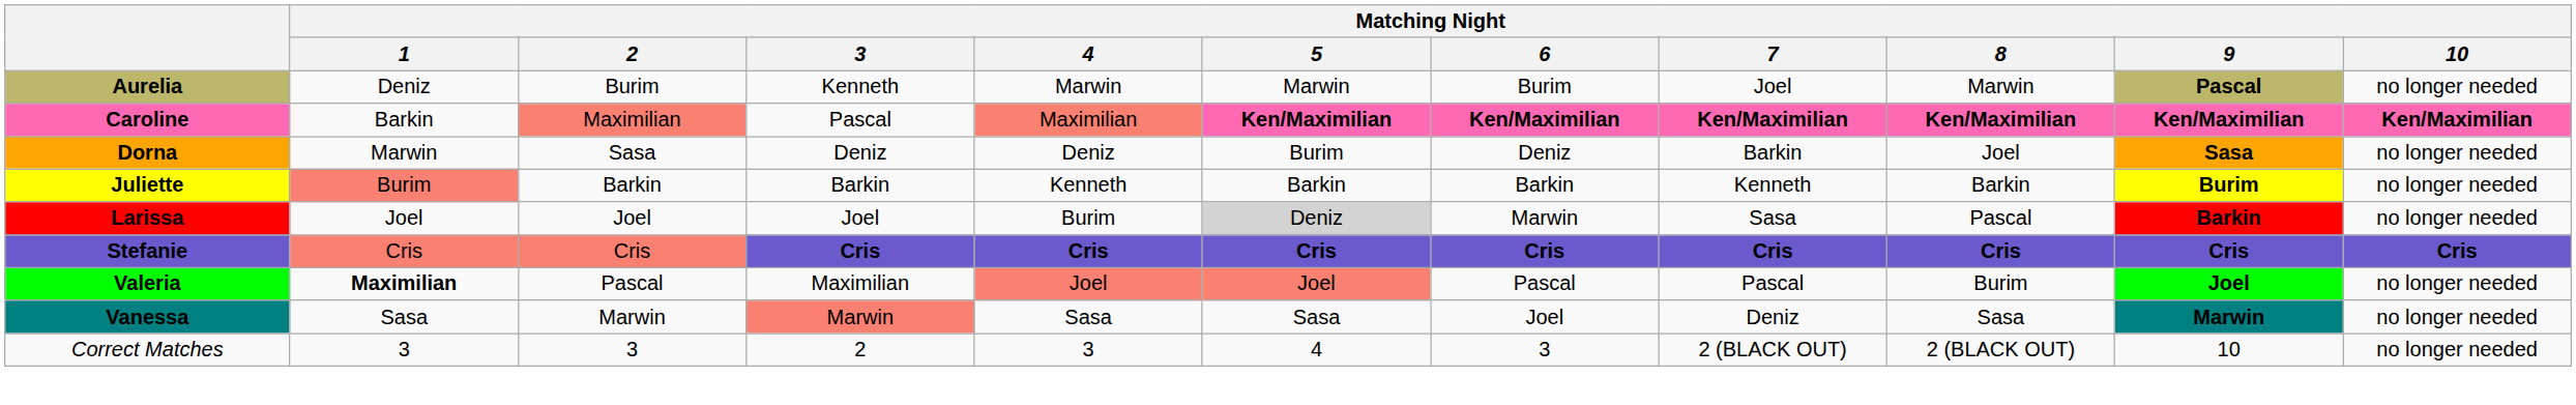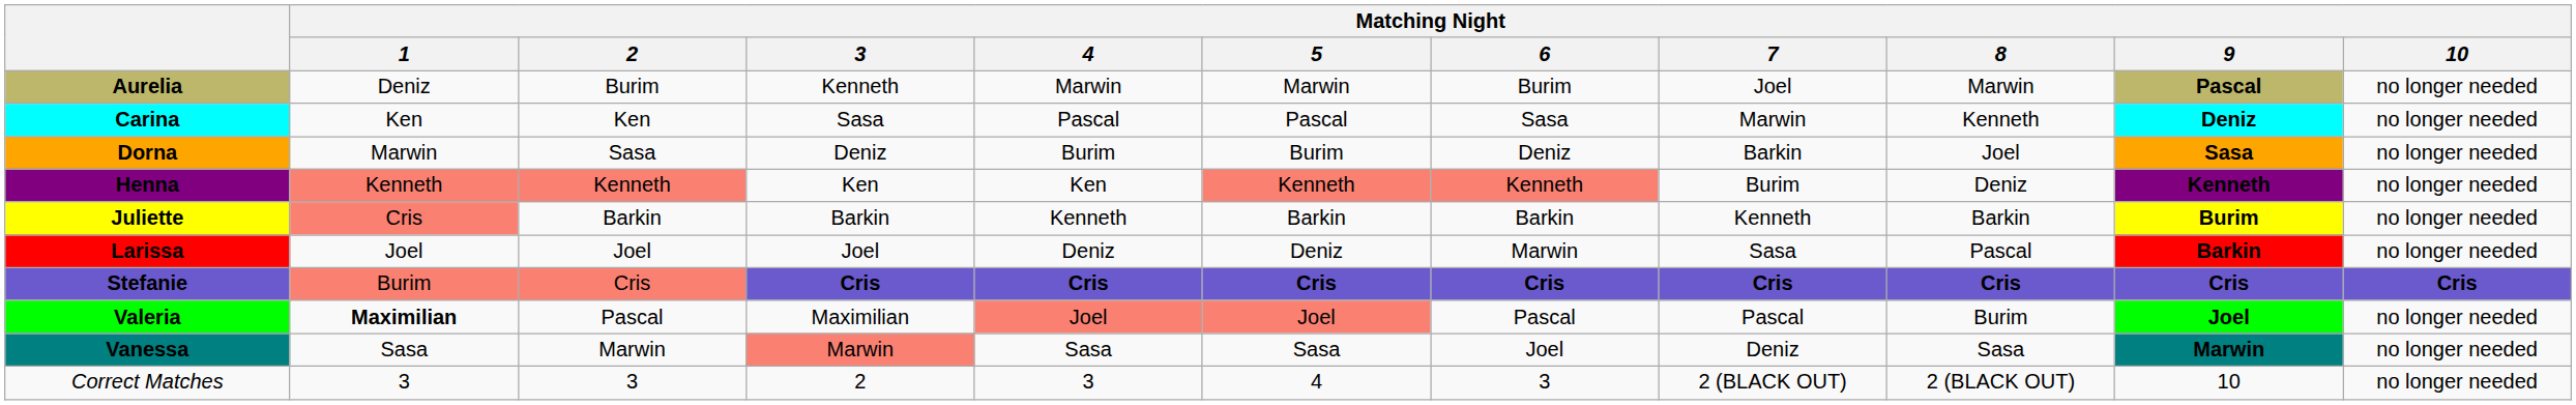 <table class="wikitable nowrap" style="text-align:center; width:100%;">
 <tr>
 <th rowspan="2" style="width:10%;"></th>
 <th colspan="10" style="text-align:center;">Matching Night</th>
 </tr>
 <tr>
 <th style="text-align:center; width:8%;"><em>1</em></th>
 <th style="text-align:center; width:8%;"><em>2</em></th>
 <th style="text-align:center; width:8%;"><em>3</em></th>
 <th style="text-align:center; width:8%;"><em>4</em></th>
 <th style="text-align:center; width:8%;"><em>5</em></th>
 <th style="text-align:center; width:8%;"><em>6</em></th>
 <th style="text-align:center; width:8%;"><em>7</em></th>
 <th style="text-align:center; width:8%;"><em>8</em></th>
 <th style="text-align:center; width:8%;"><em>9</em></th>
 <th style="text-align:center; width:8%;"><em>10</em></th>
 </tr>
 <tr>
 <td style="background:darkkhaki"><strong>Aurelia</strong></td>
 <td>Deniz</td>
 <td>Burim</td>
 <td>Kenneth</td>
 <td>Marwin</td>
 <td>Marwin</td>
 <td>Burim</td>
 <td>Joel</td>
 <td>Marwin</td>
 <td style="background:darkkhaki"><strong>Pascal</strong></td>
 <td>no longer needed</td>
 </tr>
 <tr>
-<td style="background:hotpink"><strong>Caroline</strong></td>
-<td>Barkin</td>
-<td style="background:salmon">Maximilian</td>
+<td style="background:aqua"><strong>Carina</strong></td>
+<td>Ken</td>
+<td>Ken</td>
+<td>Sasa</td>
 <td>Pascal</td>
-<td style="background:salmon">Maximilian</td>
-<td style="background:hotpink"><strong>Ken/Maximilian</strong></td>
-<td style="background:hotpink"><strong>Ken/Maximilian</strong></td>
-<td style="background:hotpink"><strong>Ken/Maximilian</strong></td>
-<td style="background:hotpink"><strong>Ken/Maximilian</strong></td>
-<td style="background:hotpink"><strong>Ken/Maximilian</strong></td>
-<td style="background:hotpink"><strong>Ken/Maximilian</strong></td>
+<td>Pascal</td>
+<td>Sasa</td>
+<td>Marwin</td>
+<td>Kenneth</td>
+<td style="background:aqua"><strong>Deniz</strong></td>
+<td>no longer needed</td>
 </tr>
 <tr>
 <td style="background:orange"><strong>Dorna</strong></td>
 <td>Marwin</td>
 <td>Sasa</td>
 <td>Deniz</td>
-<td>Deniz</td>
+<td>Burim</td>
 <td>Burim</td>
 <td>Deniz</td>
 <td>Barkin</td>
 <td>Joel</td>
 <td style="background:orange"><strong>Sasa</strong></td>
 <td>no longer needed</td>
 </tr>
 <tr>
+<td style="background:purple"><strong>Henna</strong></td>
+<td style="background:salmon">Kenneth</td>
+<td style="background:salmon">Kenneth</td>
+<td>Ken</td>
+<td>Ken</td>
+<td style="background:salmon">Kenneth</td>
+<td style="background:salmon">Kenneth</td>
+<td>Burim</td>
+<td>Deniz</td>
+<td style="background:purple"><strong>Kenneth</strong></td>
+<td>no longer needed</td>
+</tr>
+<tr>
 <td style="background:yellow"><strong>Juliette</strong></td>
-<td style="background:salmon">Burim</td>
+<td style="background:salmon">Cris</td>
 <td>Barkin</td>
 <td>Barkin</td>
 <td>Kenneth</td>
 <td>Barkin</td>
 <td>Barkin</td>
 <td>Kenneth</td>
 <td>Barkin</td>
 <td style="background:yellow"><strong>Burim</strong></td>
 <td>no longer needed</td>
 </tr>
 <tr>
 <td style="background:red"><strong>Larissa</strong></td>
 <td>Joel</td>
 <td>Joel</td>
 <td>Joel</td>
-<td>Burim</td>
-<td style="background: lightgrey;">Deniz</td>
+<td>Deniz</td>
+<td>Deniz</td>
 <td>Marwin</td>
 <td>Sasa</td>
 <td>Pascal</td>
 <td style="background:red"><strong>Barkin</strong></td>
 <td>no longer needed</td>
 </tr>
 <tr>
 <td style="background:slateblue"><strong>Stefanie</strong></td>
-<td style="background:salmon">Cris</td>
+<td style="background:salmon">Burim</td>
 <td style="background:salmon">Cris</td>
 <td style="background:slateblue"><strong>Cris</strong></td>
 <td style="background:slateblue"><strong>Cris</strong></td>
 <td style="background:slateblue"><strong>Cris</strong></td>
 <td style="background:slateblue"><strong>Cris</strong></td>
 <td style="background:slateblue"><strong>Cris</strong></td>
 <td style="background:slateblue"><strong>Cris</strong></td>
 <td style="background:slateblue"><strong>Cris</strong></td>
 <td style="background:slateblue"><strong>Cris</strong></td>
 </tr>
 <tr>
 <td style="background:lime"><strong>Valeria</strong></td>
 <td><strong>Maximilian</strong></td>
 <td>Pascal</td>
 <td>Maximilian</td>
 <td style="background:salmon">Joel</td>
 <td style="background:salmon">Joel</td>
 <td>Pascal</td>
 <td>Pascal</td>
 <td>Burim</td>
 <td style="background:lime"><strong>Joel</strong></td>
 <td>no longer needed</td>
 </tr>
 <tr>
 <td style="background:teal"><strong>Vanessa</strong></td>
 <td>Sasa</td>
 <td>Marwin</td>
 <td style="background:salmon">Marwin</td>
 <td>Sasa</td>
 <td>Sasa</td>
 <td>Joel</td>
 <td>Deniz</td>
 <td>Sasa</td>
 <td style="background:teal"><strong>Marwin</strong></td>
 <td>no longer needed</td>
 </tr>
 <tr>
 <td><em>Correct Matches</em></td>
 <td>3</td>
 <td>3</td>
 <td>2</td>
 <td>3</td>
 <td>4</td>
 <td>3</td>
 <td>2 (BLACK OUT)</td>
 <td>2 (BLACK OUT)</td>
 <td>10</td>
 <td>no longer needed</td>
 </tr>
 </table>
